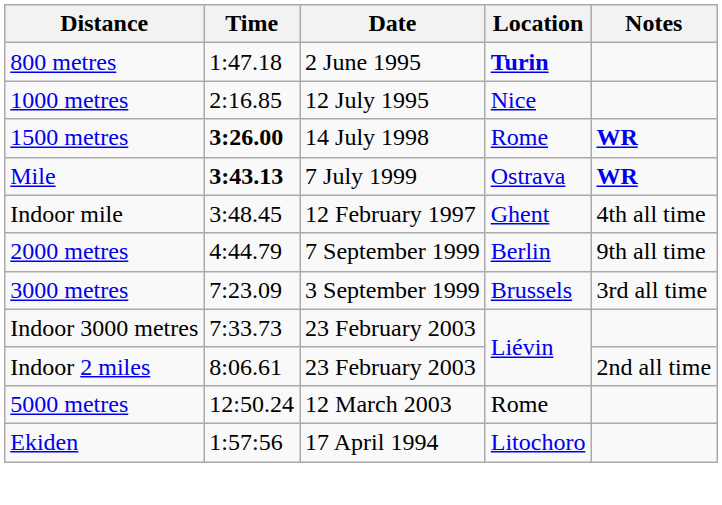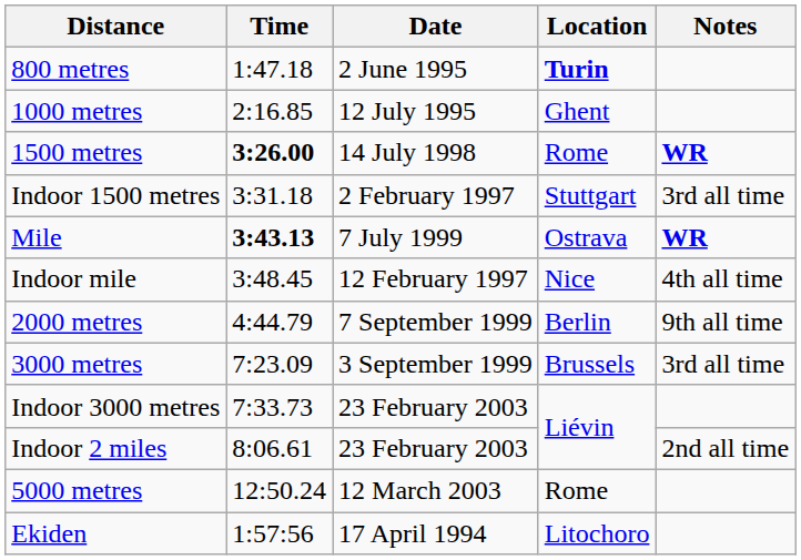 <table class="wikitable">
 <tr>
 <th>Distance</th>
 <th>Time</th>
 <th>Date</th>
 <th>Location</th>
 <th>Notes</th>
 </tr>
 <tr>
 <td><a href='#'>800 metres</a></td>
 <td>1:47.18</td>
 <td align=left>2 June 1995</td>
 <td><strong><a href='#'>Turin</a></strong></td>
 <td></td>
 </tr>
 <tr>
 <td><a href='#'>1000 metres</a></td>
 <td>2:16.85</td>
 <td align=left>12 July 1995</td>
-<td><a href='#'>Nice</a></td>
+<td><a href='#'>Ghent</a></td>
 <td></td>
 </tr>
 <tr>
 <td><a href='#'>1500 metres</a></td>
 <td><strong>3:26.00</strong></td>
 <td align=left>14 July 1998</td>
 <td><a href='#'>Rome</a></td>
 <td><a href='#'><strong>WR</strong></a></td>
+</tr>
+<tr>
+<td>Indoor 1500 metres</td>
+<td>3:31.18</td>
+<td align=left>2 February 1997</td>
+<td><a href='#'>Stuttgart</a></td>
+<td>3rd all time</td>
 </tr>
 <tr>
 <td><a href='#'>Mile</a></td>
 <td><strong>3:43.13</strong></td>
 <td>7 July 1999</td>
 <td><a href='#'>Ostrava</a></td>
 <td><a href='#'><strong>WR</strong></a></td>
 </tr>
 <tr>
 <td>Indoor mile</td>
 <td>3:48.45</td>
 <td align=left>12 February 1997</td>
-<td><a href='#'>Ghent</a></td>
+<td><a href='#'>Nice</a></td>
 <td>4th all time</td>
 </tr>
 <tr>
 <td><a href='#'>2000 metres</a></td>
 <td>4:44.79</td>
 <td align="left">7 September 1999</td>
 <td><a href='#'>Berlin</a></td>
 <td>9th all time</td>
 </tr>
 <tr>
 <td><a href='#'>3000 metres</a></td>
 <td>7:23.09</td>
 <td align=left>3 September 1999</td>
 <td><a href='#'>Brussels</a></td>
 <td>3rd all time</td>
 </tr>
 <tr>
 <td>Indoor 3000 metres</td>
 <td>7:33.73</td>
 <td align=left>23 February 2003</td>
 <td rowspan=2><a href='#'>Liévin</a></td>
 <td></td>
 </tr>
 <tr>
 <td>Indoor <a href='#'>2 miles</a></td>
 <td>8:06.61</td>
 <td align=left>23 February 2003</td>
 <td>2nd all time</td>
 </tr>
 <tr>
 <td><a href='#'>5000 metres</a></td>
 <td>12:50.24</td>
 <td align=left>12 March 2003</td>
 <td>Rome</td>
 <td></td>
 </tr>
 <tr>
 <td><a href='#'>Ekiden</a></td>
 <td>1:57:56</td>
 <td align=left>17 April 1994</td>
 <td><a href='#'>Litochoro</a></td>
 <td></td>
 </tr>
 </table>
